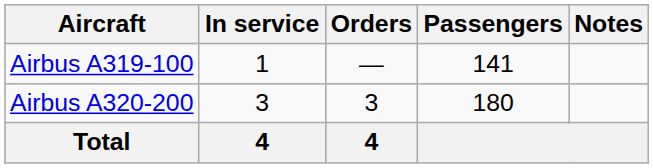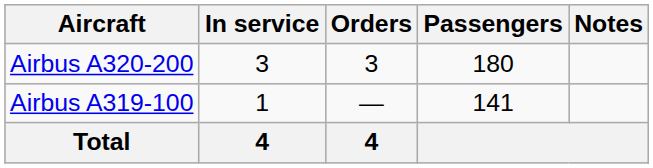 <table class="wikitable" style="margin:1em auto; border-collapse:collapse;text-align:center">
 <tr>
 <th>Aircraft</th>
 <th>In service</th>
 <th>Orders</th>
 <th>Passengers</th>
 <th>Notes</th>
 </tr>
 <tr>
+<td><a href='#'>Airbus A320-200</a></td>
+<td>3</td>
+<td>3</td>
+<td>180</td>
+<td></td>
+</tr>
+<tr>
 <td><a href='#'>Airbus A319-100</a></td>
 <td>1</td>
 <td>—</td>
 <td>141</td>
-<td></td>
-</tr>
-<tr>
-<td><a href='#'>Airbus A320-200</a></td>
-<td>3</td>
-<td>3</td>
-<td>180</td>
 <td></td>
 </tr>
 <tr>
 <th>Total</th>
 <th>4</th>
 <th>4</th>
 <th colspan="2"></th>
 </tr>
 </table>
